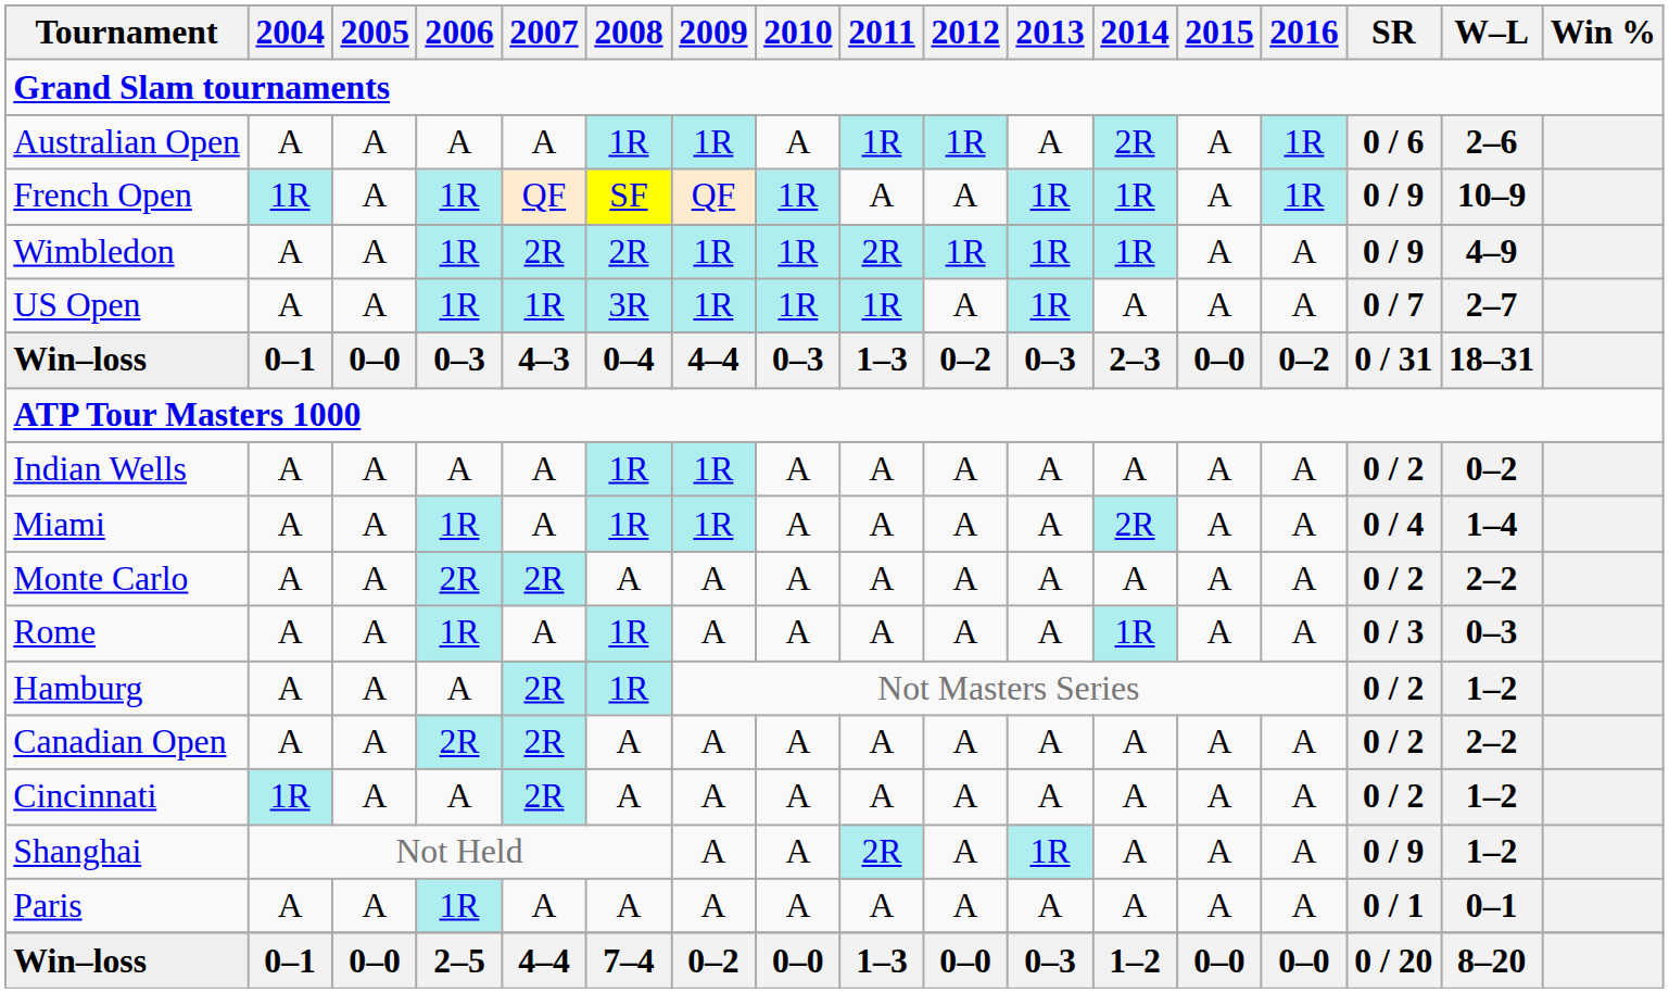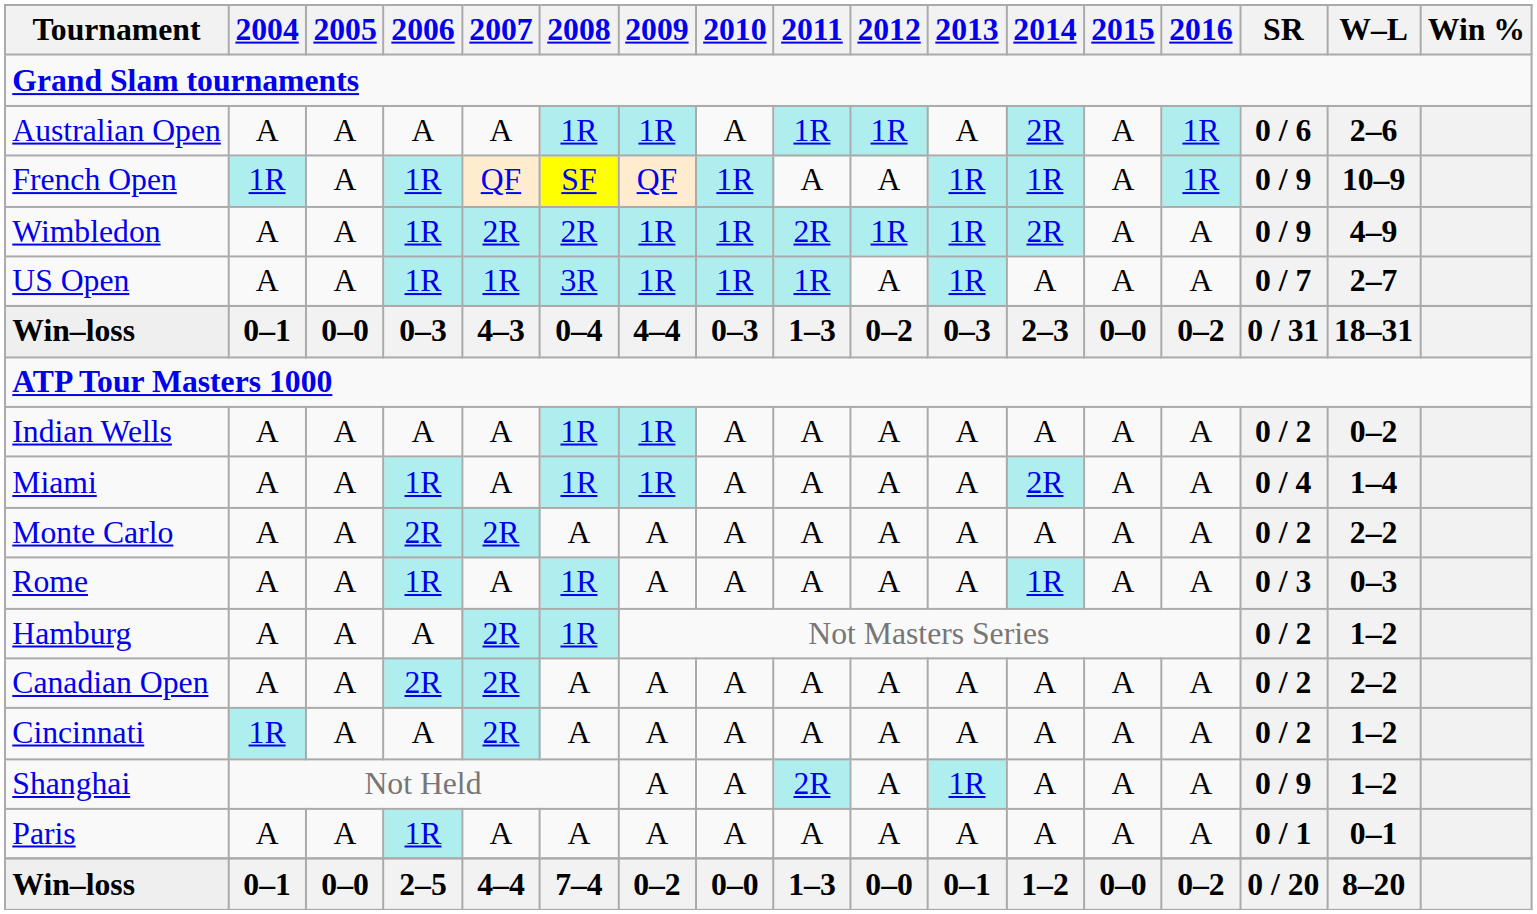 <table class=wikitable style=text-align:center>
 <tr>
 <th>Tournament</th>
 <th><a href='#'>2004</a></th>
 <th><a href='#'>2005</a></th>
 <th><a href='#'>2006</a></th>
 <th><a href='#'>2007</a></th>
 <th><a href='#'>2008</a></th>
 <th><a href='#'>2009</a></th>
 <th><a href='#'>2010</a></th>
 <th><a href='#'>2011</a></th>
 <th><a href='#'>2012</a></th>
 <th><a href='#'>2013</a></th>
 <th><a href='#'>2014</a></th>
 <th><a href='#'>2015</a></th>
 <th><a href='#'>2016</a></th>
 <th>SR</th>
 <th>W–L</th>
 <th>Win %</th>
 </tr>
 <tr>
 <td colspan=25 style=text-align:left><a href='#'><strong>Grand Slam tournaments</strong></a></td>
 </tr>
 <tr>
 <td align=left><a href='#'>Australian Open</a></td>
 <td>A</td>
 <td>A</td>
 <td>A</td>
 <td>A</td>
 <td bgcolor=afeeee><a href='#'>1R</a></td>
 <td bgcolor=afeeee><a href='#'>1R</a></td>
 <td>A</td>
 <td bgcolor=afeeee><a href='#'>1R</a></td>
 <td bgcolor=afeeee><a href='#'>1R</a></td>
 <td>A</td>
 <td bgcolor=afeeee><a href='#'>2R</a></td>
 <td>A</td>
 <td bgcolor=afeeee><a href='#'>1R</a></td>
 <th>0 / 6</th>
 <th>2–6</th>
 <th></th>
 </tr>
 <tr>
 <td align=left><a href='#'>French Open</a></td>
 <td bgcolor=afeeee><a href='#'>1R</a></td>
 <td>A</td>
 <td bgcolor=afeeee><a href='#'>1R</a></td>
 <td bgcolor=ffebcd><a href='#'>QF</a></td>
 <td bgcolor=yellow><a href='#'>SF</a></td>
 <td bgcolor=ffebcd><a href='#'>QF</a></td>
 <td bgcolor=afeeee><a href='#'>1R</a></td>
 <td>A</td>
 <td>A</td>
 <td bgcolor=afeeee><a href='#'>1R</a></td>
 <td bgcolor=afeeee><a href='#'>1R</a></td>
 <td>A</td>
 <td bgcolor=afeeee><a href='#'>1R</a></td>
 <th>0 / 9</th>
 <th>10–9</th>
 <th></th>
 </tr>
 <tr>
 <td align=left><a href='#'>Wimbledon</a></td>
 <td>A</td>
 <td>A</td>
 <td bgcolor=afeeee><a href='#'>1R</a></td>
 <td bgcolor=afeeee><a href='#'>2R</a></td>
 <td bgcolor=afeeee><a href='#'>2R</a></td>
 <td bgcolor=afeeee><a href='#'>1R</a></td>
 <td bgcolor=afeeee><a href='#'>1R</a></td>
 <td bgcolor=afeeee><a href='#'>2R</a></td>
 <td bgcolor=afeeee><a href='#'>1R</a></td>
 <td bgcolor=afeeee><a href='#'>1R</a></td>
-<td bgcolor=afeeee><a href='#'>1R</a></td>
+<td bgcolor=afeeee><a href='#'>2R</a></td>
 <td>A</td>
 <td>A</td>
 <th>0 / 9</th>
 <th>4–9</th>
 <th></th>
 </tr>
 <tr>
 <td align=left><a href='#'>US Open</a></td>
 <td>A</td>
 <td>A</td>
 <td bgcolor=afeeee><a href='#'>1R</a></td>
 <td bgcolor=afeeee><a href='#'>1R</a></td>
 <td bgcolor=afeeee><a href='#'>3R</a></td>
 <td bgcolor=afeeee><a href='#'>1R</a></td>
 <td bgcolor=afeeee><a href='#'>1R</a></td>
 <td bgcolor=afeeee><a href='#'>1R</a></td>
 <td>A</td>
 <td bgcolor=afeeee><a href='#'>1R</a></td>
 <td>A</td>
 <td>A</td>
 <td>A</td>
 <th>0 / 7</th>
 <th>2–7</th>
 <th></th>
 </tr>
 <tr>
 </tr>
 <tr style=font-weight:bold;background:#efefef>
 <td style=text-align:left>Win–loss</td>
 <th>0–1</th>
 <th>0–0</th>
 <th>0–3</th>
 <th>4–3</th>
 <th>0–4</th>
 <th>4–4</th>
 <th>0–3</th>
 <th>1–3</th>
 <th>0–2</th>
 <th>0–3</th>
 <th>2–3</th>
 <th>0–0</th>
 <th>0–2</th>
 <th>0 / 31</th>
 <th>18–31</th>
 <th></th>
 </tr>
 <tr>
 <td colspan=25 style=text-align:left><strong><a href='#'>ATP Tour Masters 1000</a></strong></td>
 </tr>
 <tr>
 <td align=left><a href='#'>Indian Wells</a></td>
 <td>A</td>
 <td>A</td>
 <td>A</td>
 <td>A</td>
 <td bgcolor=afeeee><a href='#'>1R</a></td>
 <td bgcolor=afeeee><a href='#'>1R</a></td>
 <td>A</td>
 <td>A</td>
 <td>A</td>
 <td>A</td>
 <td>A</td>
 <td>A</td>
 <td>A</td>
 <th>0 / 2</th>
 <th>0–2</th>
 <th></th>
 </tr>
 <tr>
 <td align=left><a href='#'>Miami</a></td>
 <td>A</td>
 <td>A</td>
 <td bgcolor=afeeee><a href='#'>1R</a></td>
 <td>A</td>
 <td bgcolor=afeeee><a href='#'>1R</a></td>
 <td bgcolor=afeeee><a href='#'>1R</a></td>
 <td>A</td>
 <td>A</td>
 <td>A</td>
 <td>A</td>
 <td bgcolor=afeeee><a href='#'>2R</a></td>
 <td>A</td>
 <td>A</td>
 <th>0 / 4</th>
 <th>1–4</th>
 <th></th>
 </tr>
 <tr>
 <td align=left><a href='#'>Monte Carlo</a></td>
 <td>A</td>
 <td>A</td>
 <td bgcolor=afeeee><a href='#'>2R</a></td>
 <td bgcolor=afeeee><a href='#'>2R</a></td>
 <td>A</td>
 <td>A</td>
 <td>A</td>
 <td>A</td>
 <td>A</td>
 <td>A</td>
 <td>A</td>
 <td>A</td>
 <td>A</td>
 <th>0 / 2</th>
 <th>2–2</th>
 <th></th>
 </tr>
 <tr>
 <td align=left><a href='#'>Rome</a></td>
 <td>A</td>
 <td>A</td>
 <td bgcolor=afeeee><a href='#'>1R</a></td>
 <td>A</td>
 <td bgcolor=afeeee><a href='#'>1R</a></td>
 <td>A</td>
 <td>A</td>
 <td>A</td>
 <td>A</td>
 <td>A</td>
 <td bgcolor=afeeee><a href='#'>1R</a></td>
 <td>A</td>
 <td>A</td>
 <th>0 / 3</th>
 <th>0–3</th>
 <th></th>
 </tr>
 <tr>
 <td align=left><a href='#'>Hamburg</a></td>
 <td>A</td>
 <td>A</td>
 <td>A</td>
 <td bgcolor=afeeee><a href='#'>2R</a></td>
 <td bgcolor=afeeee><a href='#'>1R</a></td>
 <td colspan="8" style="color:#767676">Not Masters Series</td>
 <th>0 / 2</th>
 <th>1–2</th>
 <th></th>
 </tr>
 <tr>
 <td align=left><a href='#'>Canadian Open</a></td>
 <td>A</td>
 <td>A</td>
 <td bgcolor=afeeee><a href='#'>2R</a></td>
 <td bgcolor=afeeee><a href='#'>2R</a></td>
 <td>A</td>
 <td>A</td>
 <td>A</td>
 <td>A</td>
 <td>A</td>
 <td>A</td>
 <td>A</td>
 <td>A</td>
 <td>A</td>
 <th>0 / 2</th>
 <th>2–2</th>
 <th></th>
 </tr>
 <tr>
 <td align=left><a href='#'>Cincinnati</a></td>
 <td bgcolor=afeeee><a href='#'>1R</a></td>
 <td>A</td>
 <td>A</td>
 <td bgcolor=afeeee><a href='#'>2R</a></td>
 <td>A</td>
 <td>A</td>
 <td>A</td>
 <td>A</td>
 <td>A</td>
 <td>A</td>
 <td>A</td>
 <td>A</td>
 <td>A</td>
 <th>0 / 2</th>
 <th>1–2</th>
 <th></th>
 </tr>
 <tr>
 <td align=left><a href='#'>Shanghai</a></td>
 <td colspan="5" style="color:#767676">Not Held</td>
 <td>A</td>
 <td>A</td>
 <td bgcolor=afeeee><a href='#'>2R</a></td>
 <td>A</td>
 <td bgcolor=afeeee><a href='#'>1R</a></td>
 <td>A</td>
 <td>A</td>
 <td>A</td>
 <th>0 / 9</th>
 <th>1–2</th>
 <th></th>
 </tr>
 <tr>
 <td align=left><a href='#'>Paris</a></td>
 <td>A</td>
 <td>A</td>
 <td bgcolor=afeeee><a href='#'>1R</a></td>
 <td>A</td>
 <td>A</td>
 <td>A</td>
 <td>A</td>
 <td>A</td>
 <td>A</td>
 <td>A</td>
 <td>A</td>
 <td>A</td>
 <td>A</td>
 <th>0 / 1</th>
 <th>0–1</th>
 <th></th>
 </tr>
 <tr>
 </tr>
 <tr style=font-weight:bold;background:#efefef>
 <td style=text-align:left>Win–loss</td>
 <th>0–1</th>
 <th>0–0</th>
 <th>2–5</th>
 <th>4–4</th>
 <th>7–4</th>
 <th>0–2</th>
 <th>0–0</th>
 <th>1–3</th>
 <th>0–0</th>
-<th>0–3</th>
+<th>0–1</th>
 <th>1–2</th>
 <th>0–0</th>
-<th>0–0</th>
+<th>0–2</th>
 <th>0 / 20</th>
 <th>8–20</th>
 <th></th>
 </tr>
 </table>
